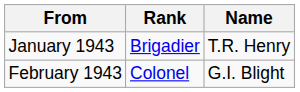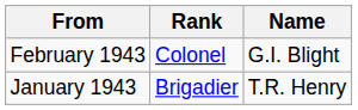 <table class="wikitable">
 <tr>
 <th>From</th>
 <th>Rank</th>
 <th>Name</th>
 </tr>
 <tr>
+<td>February 1943</td>
+<td><a href='#'>Colonel</a></td>
+<td>G.I. Blight</td>
+</tr>
+<tr>
 <td>January 1943</td>
 <td><a href='#'>Brigadier</a></td>
 <td>T.R. Henry</td>
 </tr>
-<tr>
-<td>February 1943</td>
-<td><a href='#'>Colonel</a></td>
-<td>G.I. Blight</td>
-</tr>
 </table>
